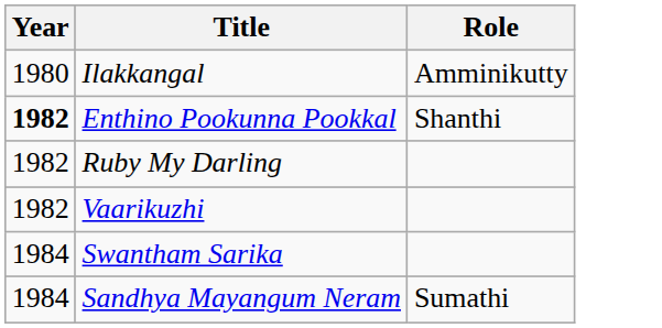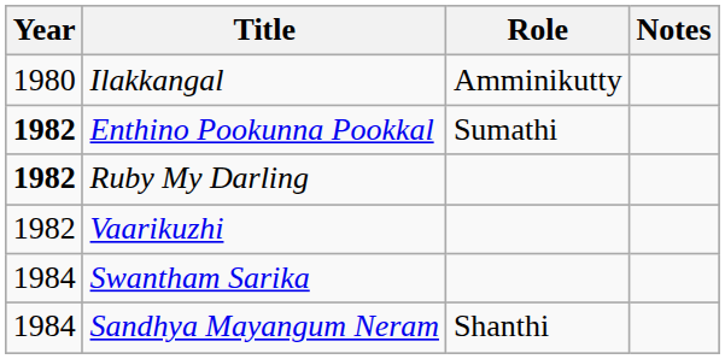 <table class="wikitable">
 <tr>
 <th>Year</th>
 <th>Title</th>
 <th>Role</th>
+<th>Notes</th>
 </tr>
 <tr>
 <td>1980</td>
 <td><em>Ilakkangal</em></td>
 <td>Amminikutty</td>
+<td></td>
 </tr>
 <tr>
 <td><strong>1982</strong></td>
 <td><em><a href='#'>Enthino Pookunna Pookkal</a></em></td>
-<td>Shanthi</td>
+<td>Sumathi</td>
+<td></td>
 </tr>
 <tr>
-<td>1982</td>
+<td><strong>1982</strong></td>
 <td><em>Ruby My Darling</em></td>
+<td></td>
 <td></td>
 </tr>
 <tr>
 <td>1982</td>
 <td><em><a href='#'>Vaarikuzhi</a></em></td>
 <td></td>
+<td></td>
 </tr>
 <tr>
 <td>1984</td>
 <td><em><a href='#'>Swantham Sarika</a></em></td>
 <td></td>
+<td></td>
 </tr>
 <tr>
 <td>1984</td>
 <td><em><a href='#'>Sandhya Mayangum Neram</a></em></td>
-<td>Sumathi</td>
+<td>Shanthi</td>
+<td></td>
 </tr>
 </table>
